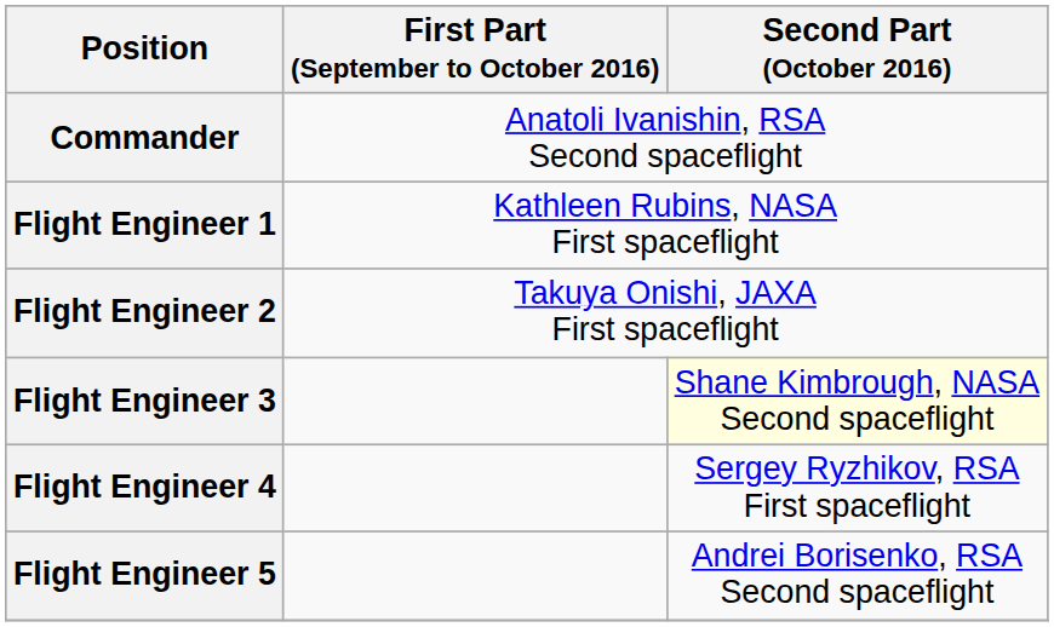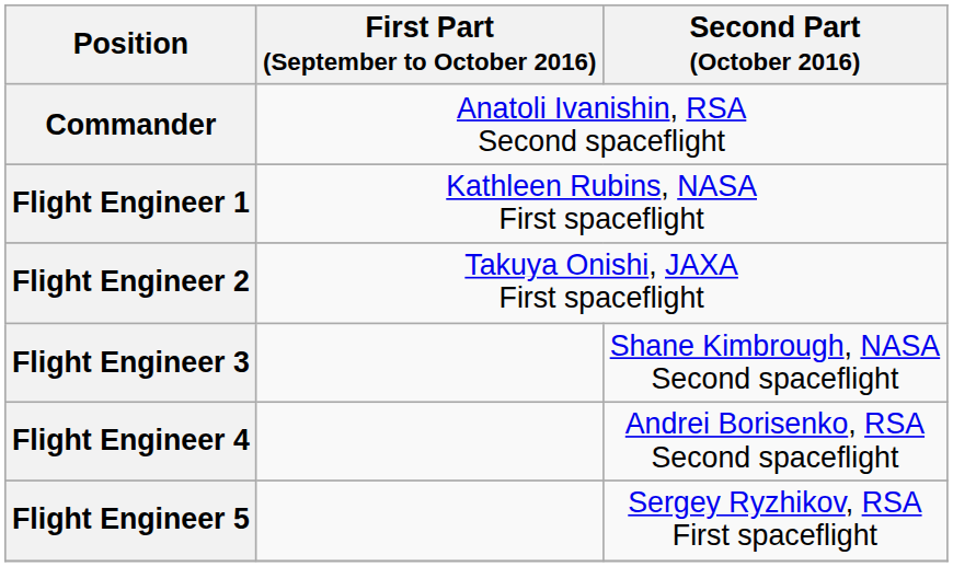 <table class="wikitable">
 <tr>
 <th>Position</th>
 <th>First Part<br><small>(September to October 2016)</small></th>
 <th>Second Part<br><small>(October 2016)</small></th>
 </tr>
 <tr>
 <th>Commander</th>
 <td colspan=2 align=center> <a href='#'>Anatoli Ivanishin</a>, <a href='#'>RSA</a><br>Second spaceflight</td>
 </tr>
 <tr>
 <th>Flight Engineer 1</th>
 <td colspan=2 align=center> <a href='#'>Kathleen Rubins</a>, <a href='#'>NASA</a><br>First spaceflight</td>
 </tr>
 <tr>
 <th>Flight Engineer 2</th>
 <td colspan=2 align=center> <a href='#'>Takuya Onishi</a>, <a href='#'>JAXA</a><br>First spaceflight</td>
 </tr>
 <tr>
 <th>Flight Engineer 3</th>
 <td></td>
-<td align=center style="background: lightyellow;"> <a href='#'>Shane Kimbrough</a>, <a href='#'>NASA</a><br>Second spaceflight</td>
+<td align=center> <a href='#'>Shane Kimbrough</a>, <a href='#'>NASA</a><br>Second spaceflight</td>
 </tr>
 <tr>
 <th>Flight Engineer 4</th>
 <td></td>
-<td align=center> <a href='#'>Sergey Ryzhikov</a>, <a href='#'>RSA</a><br>First spaceflight</td>
+<td align=center> <a href='#'>Andrei Borisenko</a>, <a href='#'>RSA</a><br>Second spaceflight</td>
 </tr>
 <tr>
 <th>Flight Engineer 5</th>
 <td></td>
-<td align=center> <a href='#'>Andrei Borisenko</a>, <a href='#'>RSA</a><br>Second spaceflight</td>
+<td align=center> <a href='#'>Sergey Ryzhikov</a>, <a href='#'>RSA</a><br>First spaceflight</td>
 </tr>
 <tr>
 </tr>
 </table>
